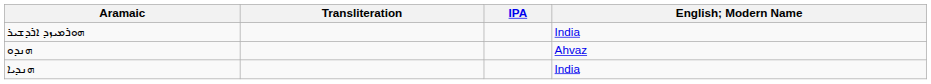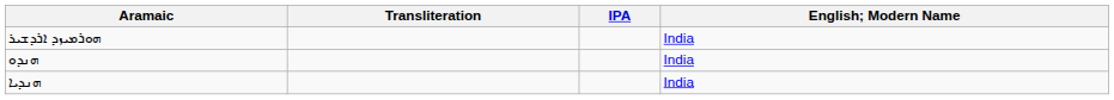 <table class="wikitable" width="100%">
 <tr>
 <th>Aramaic</th>
 <th>Transliteration</th>
 <th><a href='#'>IPA</a></th>
 <th>English; Modern Name</th>
 </tr>
 <tr>
 <td>ܗܘܪܡܝܙܕ ܐܪܕܫܝܪ</td>
 <td><em></em></td>
 <td></td>
 <td><a href='#'>India</a></td>
 </tr>
 <tr>
 <td>ܗܢܕܘ</td>
 <td><em></em></td>
 <td></td>
-<td><a href='#'>Ahvaz</a></td>
+<td><a href='#'>India</a></td>
 </tr>
 <tr>
 <td>ܗܢܕܝܐ</td>
 <td><em></em></td>
 <td></td>
 <td><a href='#'>India</a></td>
 </tr>
 </table>
